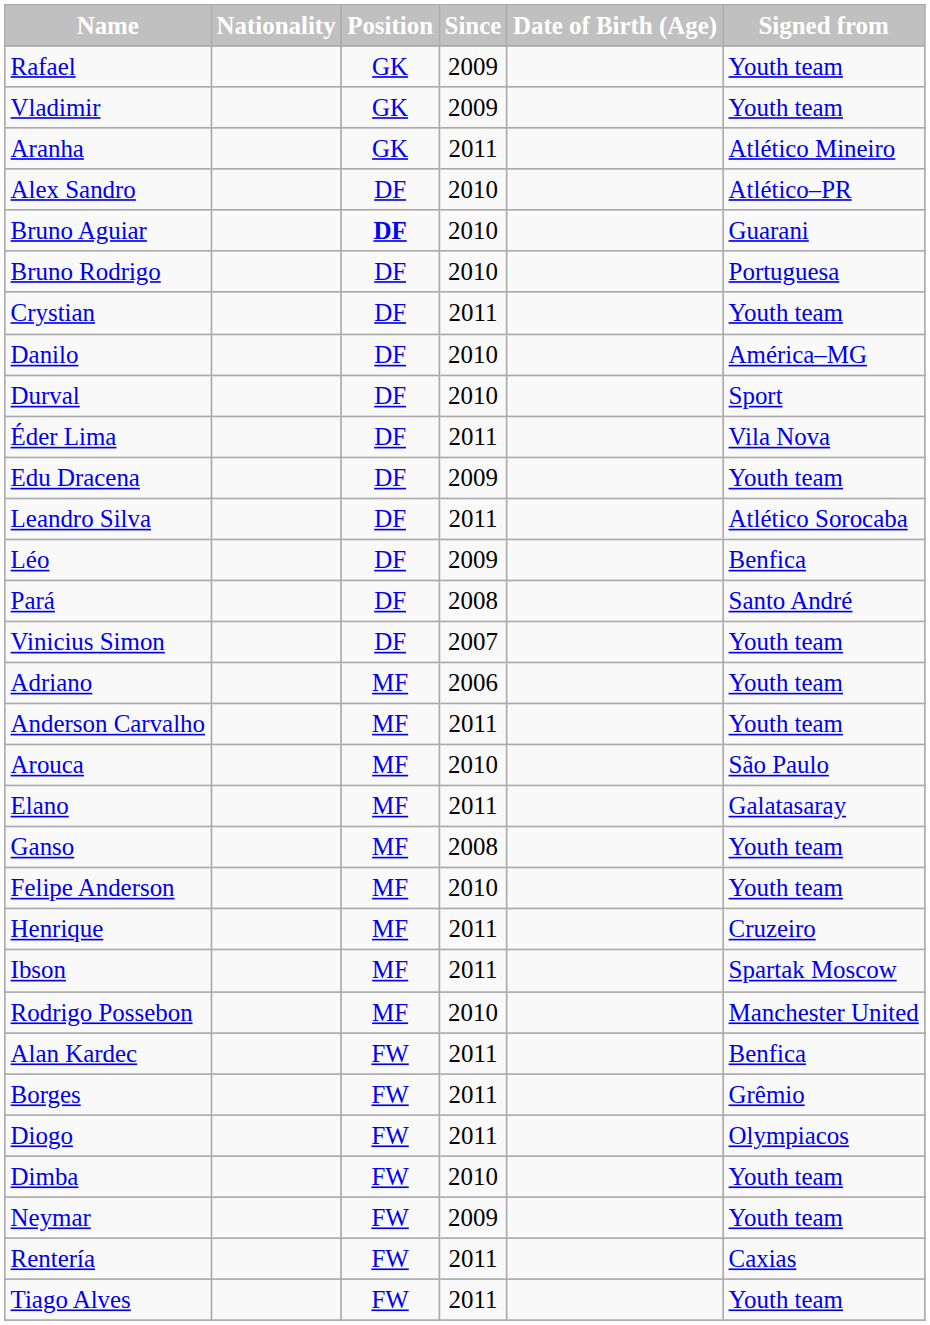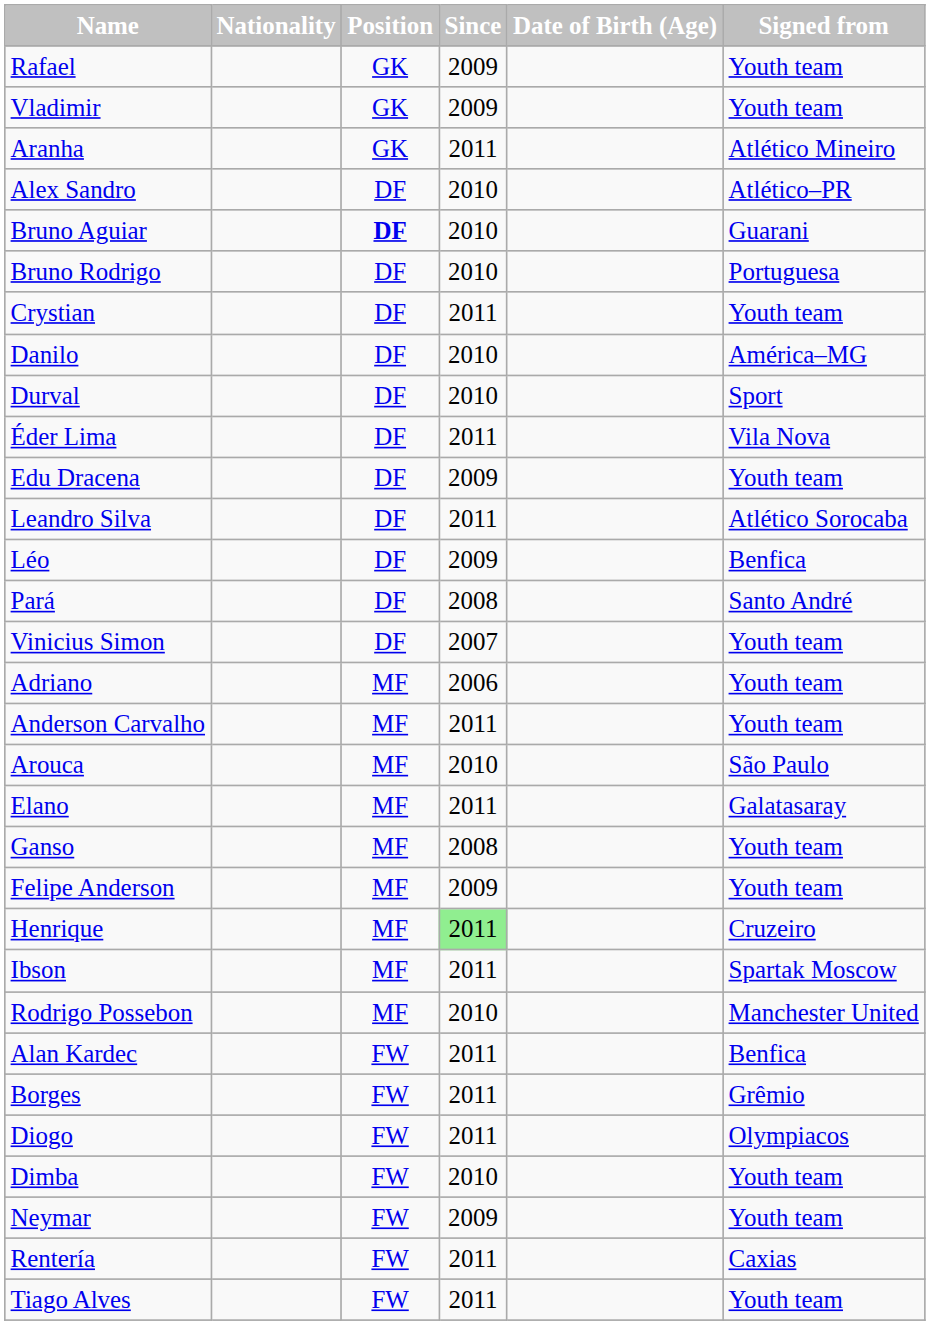 <table class="wikitable" style="text-align:center; font-size:95%;">
 <tr>
 <th style="background:#C0C0C0; color:white; text-align:center;">Name</th>
 <th style="background:#C0C0C0; color:white; text-align:center;">Nationality</th>
 <th style="background:#C0C0C0; color:white; text-align:center;">Position</th>
 <th style="background:#C0C0C0; color:white; text-align:center;">Since</th>
 <th style="background:#C0C0C0; color:white; text-align:center;">Date of Birth (Age)</th>
 <th style="background:#C0C0C0; color:white; text-align:center;">Signed from</th>
 </tr>
 <tr>
 <td align=left><a href='#'>Rafael</a></td>
 <td></td>
 <td><a href='#'>GK</a></td>
 <td>2009</td>
 <td></td>
 <td align=left> <a href='#'>Youth team</a></td>
 </tr>
 <tr>
 <td align=left><a href='#'>Vladimir</a></td>
 <td></td>
 <td><a href='#'>GK</a></td>
 <td>2009</td>
 <td></td>
 <td align=left> <a href='#'>Youth team</a></td>
 </tr>
 <tr>
 <td align=left><a href='#'>Aranha</a></td>
 <td></td>
 <td><a href='#'>GK</a></td>
 <td>2011</td>
 <td></td>
 <td align=left> <a href='#'>Atlético Mineiro</a></td>
 </tr>
 <tr>
 <td align=left><a href='#'>Alex Sandro</a></td>
 <td></td>
 <td><a href='#'>DF</a></td>
 <td>2010</td>
 <td></td>
 <td align=left> <a href='#'>Atlético–PR</a></td>
 </tr>
 <tr>
 <td align=left><a href='#'>Bruno Aguiar</a></td>
 <td></td>
 <td><strong><a href='#'>DF</a></strong></td>
 <td>2010</td>
 <td></td>
 <td align=left> <a href='#'>Guarani</a></td>
 </tr>
 <tr>
 <td align=left><a href='#'>Bruno Rodrigo</a></td>
 <td></td>
 <td><a href='#'>DF</a></td>
 <td>2010</td>
 <td></td>
 <td align=left> <a href='#'>Portuguesa</a></td>
 </tr>
 <tr>
 <td align=left><a href='#'>Crystian</a></td>
 <td></td>
 <td><a href='#'>DF</a></td>
 <td>2011</td>
 <td></td>
 <td align=left> <a href='#'>Youth team</a></td>
 </tr>
 <tr>
 <td align=left><a href='#'>Danilo</a></td>
 <td></td>
 <td><a href='#'>DF</a></td>
 <td>2010</td>
 <td></td>
 <td align=left> <a href='#'>América–MG</a></td>
 </tr>
 <tr>
 <td align=left><a href='#'>Durval</a></td>
 <td></td>
 <td><a href='#'>DF</a></td>
 <td>2010</td>
 <td></td>
 <td align=left> <a href='#'>Sport</a></td>
 </tr>
 <tr>
 <td align=left><a href='#'>Éder Lima</a></td>
 <td></td>
 <td><a href='#'>DF</a></td>
 <td>2011</td>
 <td></td>
 <td align=left> <a href='#'>Vila Nova</a></td>
 </tr>
 <tr>
 <td align=left><a href='#'>Edu Dracena</a></td>
 <td></td>
 <td><a href='#'>DF</a></td>
 <td>2009</td>
 <td></td>
 <td align=left> <a href='#'>Youth team</a></td>
 </tr>
 <tr>
 <td align=left><a href='#'>Leandro Silva</a></td>
 <td></td>
 <td><a href='#'>DF</a></td>
 <td>2011</td>
 <td></td>
 <td align=left> <a href='#'>Atlético Sorocaba</a></td>
 </tr>
 <tr>
 <td align=left><a href='#'>Léo</a></td>
 <td></td>
 <td><a href='#'>DF</a></td>
 <td>2009</td>
 <td></td>
 <td align=left> <a href='#'>Benfica</a></td>
 </tr>
 <tr>
 <td align=left><a href='#'>Pará</a></td>
 <td></td>
 <td><a href='#'>DF</a></td>
 <td>2008</td>
 <td></td>
 <td align=left> <a href='#'>Santo André</a></td>
 </tr>
 <tr>
 <td align=left><a href='#'>Vinicius Simon</a></td>
 <td></td>
 <td><a href='#'>DF</a></td>
 <td>2007</td>
 <td></td>
 <td align=left> <a href='#'>Youth team</a></td>
 </tr>
 <tr>
 <td align=left><a href='#'>Adriano</a></td>
 <td></td>
 <td><a href='#'>MF</a></td>
 <td>2006</td>
 <td></td>
 <td align=left> <a href='#'>Youth team</a></td>
 </tr>
 <tr>
 <td align=left><a href='#'>Anderson Carvalho</a></td>
 <td></td>
 <td><a href='#'>MF</a></td>
 <td>2011</td>
 <td></td>
 <td align=left> <a href='#'>Youth team</a></td>
 </tr>
 <tr>
 <td align=left><a href='#'>Arouca</a></td>
 <td></td>
 <td><a href='#'>MF</a></td>
 <td>2010</td>
 <td></td>
 <td align=left> <a href='#'>São Paulo</a></td>
 </tr>
 <tr>
 <td align=left><a href='#'>Elano</a></td>
 <td></td>
 <td><a href='#'>MF</a></td>
 <td>2011</td>
 <td></td>
 <td align=left> <a href='#'>Galatasaray</a></td>
 </tr>
 <tr>
 <td align=left><a href='#'>Ganso</a></td>
 <td></td>
 <td><a href='#'>MF</a></td>
 <td>2008</td>
 <td></td>
 <td align=left> <a href='#'>Youth team</a></td>
 </tr>
 <tr>
 <td align=left><a href='#'>Felipe Anderson</a></td>
 <td></td>
 <td><a href='#'>MF</a></td>
-<td>2010</td>
+<td>2009</td>
 <td></td>
 <td align=left> <a href='#'>Youth team</a></td>
 </tr>
 <tr>
 <td align=left><a href='#'>Henrique</a></td>
 <td></td>
 <td><a href='#'>MF</a></td>
-<td>2011</td>
+<td style="background: lightgreen;">2011</td>
 <td></td>
 <td align=left> <a href='#'>Cruzeiro</a></td>
 </tr>
 <tr>
 <td align=left><a href='#'>Ibson</a></td>
 <td></td>
 <td><a href='#'>MF</a></td>
 <td>2011</td>
 <td></td>
 <td align=left> <a href='#'>Spartak Moscow</a></td>
 </tr>
 <tr>
 <td align=left><a href='#'>Rodrigo Possebon</a></td>
 <td></td>
 <td><a href='#'>MF</a></td>
 <td>2010</td>
 <td></td>
 <td align=left> <a href='#'>Manchester United</a></td>
 </tr>
 <tr>
 <td align=left><a href='#'>Alan Kardec</a></td>
 <td></td>
 <td><a href='#'>FW</a></td>
 <td>2011</td>
 <td></td>
 <td align=left> <a href='#'>Benfica</a></td>
 </tr>
 <tr>
 <td align=left><a href='#'>Borges</a></td>
 <td></td>
 <td><a href='#'>FW</a></td>
 <td>2011</td>
 <td></td>
 <td align=left> <a href='#'>Grêmio</a></td>
 </tr>
 <tr>
 <td align=left><a href='#'>Diogo</a></td>
 <td></td>
 <td><a href='#'>FW</a></td>
 <td>2011</td>
 <td></td>
 <td align=left> <a href='#'>Olympiacos</a></td>
 </tr>
 <tr>
 <td align=left><a href='#'>Dimba</a></td>
 <td></td>
 <td><a href='#'>FW</a></td>
 <td>2010</td>
 <td></td>
 <td align=left> <a href='#'>Youth team</a></td>
 </tr>
 <tr>
 <td align=left><a href='#'>Neymar</a></td>
 <td></td>
 <td><a href='#'>FW</a></td>
 <td>2009</td>
 <td></td>
 <td align=left> <a href='#'>Youth team</a></td>
 </tr>
 <tr>
 <td align=left><a href='#'>Rentería</a></td>
 <td></td>
 <td><a href='#'>FW</a></td>
 <td>2011</td>
 <td></td>
 <td align=left> <a href='#'>Caxias</a></td>
 </tr>
 <tr>
 <td align=left><a href='#'>Tiago Alves</a></td>
 <td></td>
 <td><a href='#'>FW</a></td>
 <td>2011</td>
 <td></td>
 <td align=left> <a href='#'>Youth team</a></td>
 </tr>
 </table>
